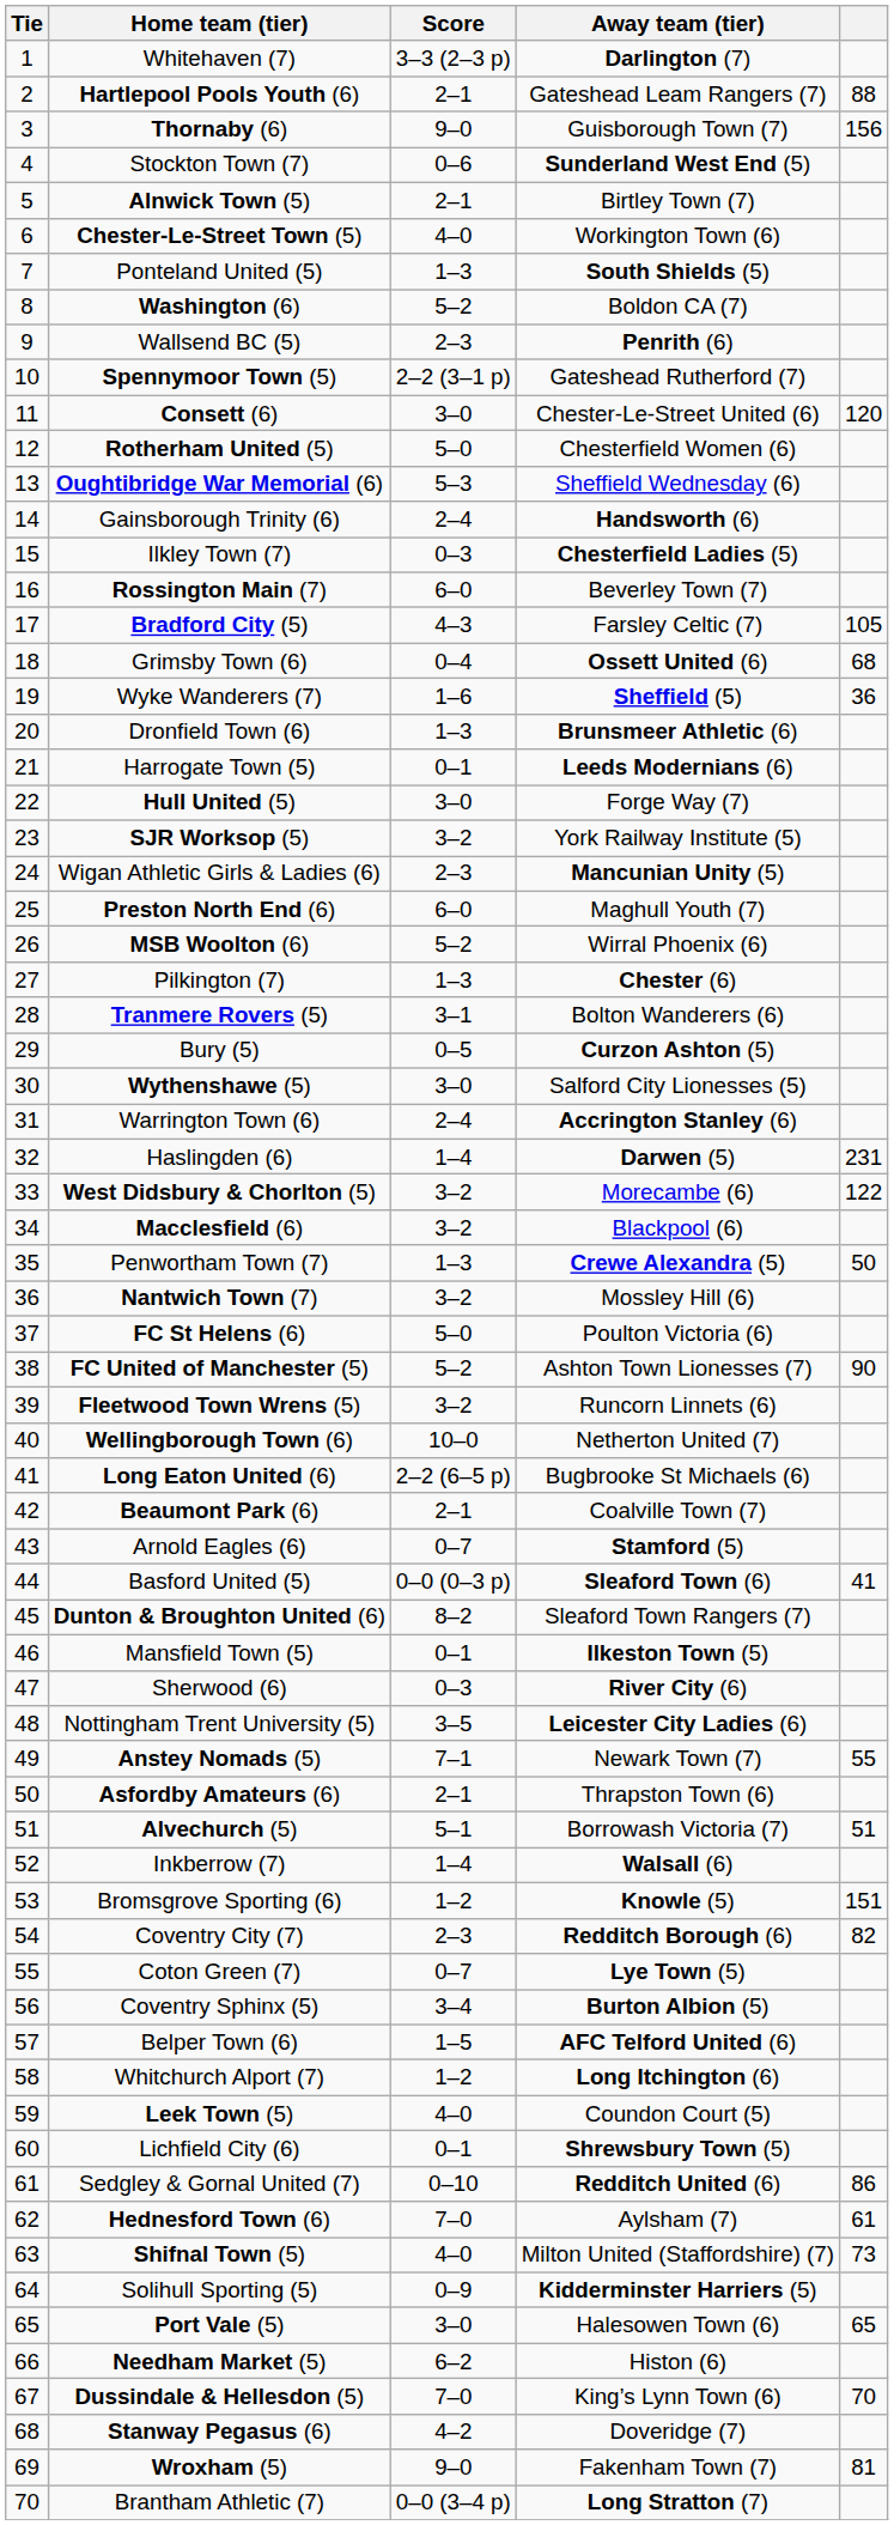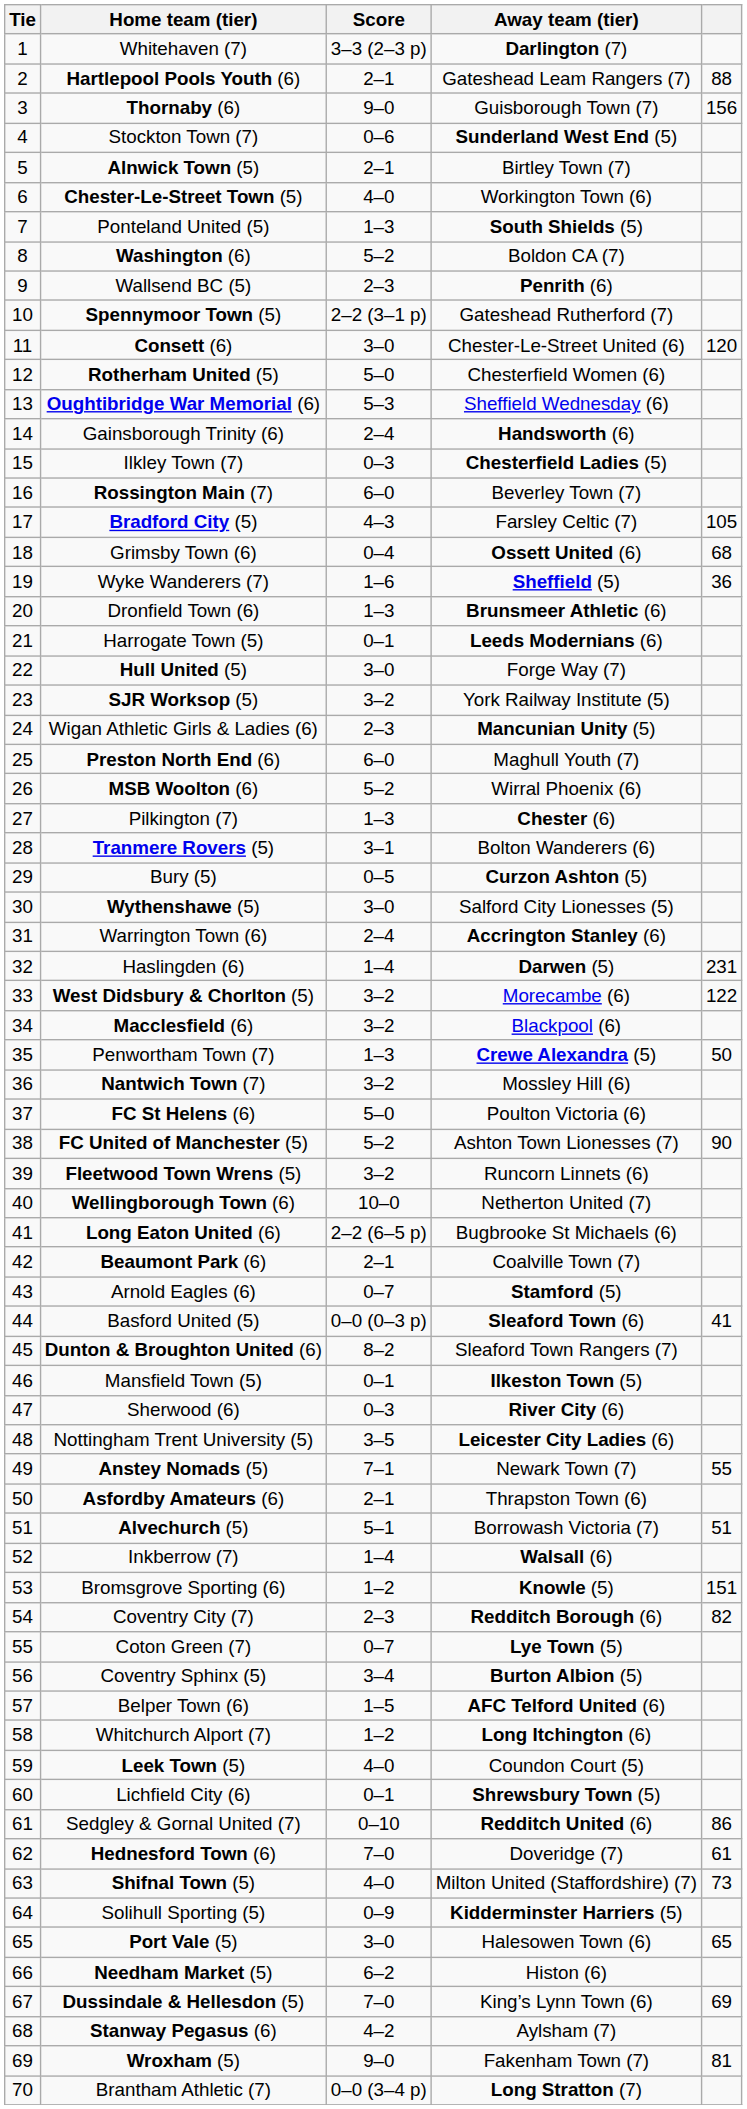 <table class="wikitable" style="text-align:center; font-size:85%">
 <tr>
 <th>Tie</th>
 <th>Home team (tier)</th>
 <th>Score</th>
 <th>Away team (tier)</th>
 <th></th>
 </tr>
 <tr>
 <td>1</td>
 <td>Whitehaven (7)</td>
 <td>3–3 (2–3 p)</td>
 <td><strong>Darlington</strong> (7)</td>
 <td></td>
 </tr>
 <tr>
 <td>2</td>
 <td><strong>Hartlepool Pools Youth</strong> (6)</td>
 <td>2–1</td>
 <td>Gateshead Leam Rangers (7)</td>
 <td>88</td>
 </tr>
 <tr>
 <td>3</td>
 <td><strong>Thornaby</strong> (6)</td>
 <td>9–0</td>
 <td>Guisborough Town (7)</td>
 <td>156</td>
 </tr>
 <tr>
 <td>4</td>
 <td>Stockton Town (7)</td>
 <td>0–6</td>
 <td><strong>Sunderland West End</strong> (5)</td>
 <td></td>
 </tr>
 <tr>
 <td>5</td>
 <td><strong>Alnwick Town</strong> (5)</td>
 <td>2–1</td>
 <td>Birtley Town (7)</td>
 <td></td>
 </tr>
 <tr>
 <td>6</td>
 <td><strong>Chester-Le-Street Town</strong> (5)</td>
 <td>4–0</td>
 <td>Workington Town (6)</td>
 <td></td>
 </tr>
 <tr>
 <td>7</td>
 <td>Ponteland United (5)</td>
 <td>1–3</td>
 <td><strong>South Shields</strong> (5)</td>
 <td></td>
 </tr>
 <tr>
 <td>8</td>
 <td><strong>Washington</strong> (6)</td>
 <td>5–2</td>
 <td>Boldon CA (7)</td>
 <td></td>
 </tr>
 <tr>
 <td>9</td>
 <td>Wallsend BC (5)</td>
 <td>2–3</td>
 <td><strong>Penrith</strong> (6)</td>
 <td></td>
 </tr>
 <tr>
 <td>10</td>
 <td><strong>Spennymoor Town</strong> (5)</td>
 <td>2–2 (3–1 p)</td>
 <td>Gateshead Rutherford (7)</td>
 <td></td>
 </tr>
 <tr>
 <td>11</td>
 <td><strong>Consett</strong> (6)</td>
 <td>3–0</td>
 <td>Chester-Le-Street United (6)</td>
 <td>120</td>
 </tr>
 <tr>
 <td>12</td>
 <td><strong>Rotherham United</strong> (5)</td>
 <td>5–0</td>
 <td>Chesterfield Women (6)</td>
 <td></td>
 </tr>
 <tr>
 <td>13</td>
 <td><strong><a href='#'>Oughtibridge War Memorial</a></strong> (6)</td>
 <td>5–3</td>
 <td><a href='#'>Sheffield Wednesday</a> (6)</td>
 <td></td>
 </tr>
 <tr>
 <td>14</td>
 <td>Gainsborough Trinity (6)</td>
 <td>2–4</td>
 <td><strong>Handsworth</strong> (6)</td>
 <td></td>
 </tr>
 <tr>
 <td>15</td>
 <td>Ilkley Town (7)</td>
 <td>0–3</td>
 <td><strong>Chesterfield Ladies</strong> (5)</td>
 <td></td>
 </tr>
 <tr>
 <td>16</td>
 <td><strong>Rossington Main</strong> (7)</td>
 <td>6–0</td>
 <td>Beverley Town (7)</td>
 <td></td>
 </tr>
 <tr>
 <td>17</td>
 <td><strong><a href='#'>Bradford City</a></strong> (5)</td>
 <td>4–3</td>
 <td>Farsley Celtic (7)</td>
 <td>105</td>
 </tr>
 <tr>
 <td>18</td>
 <td>Grimsby Town (6)</td>
 <td>0–4</td>
 <td><strong>Ossett United</strong> (6)</td>
 <td>68</td>
 </tr>
 <tr>
 <td>19</td>
 <td>Wyke Wanderers (7)</td>
 <td>1–6</td>
 <td><strong><a href='#'>Sheffield</a></strong> (5)</td>
 <td>36</td>
 </tr>
 <tr>
 <td>20</td>
 <td>Dronfield Town (6)</td>
 <td>1–3</td>
 <td><strong>Brunsmeer Athletic</strong> (6)</td>
 <td></td>
 </tr>
 <tr>
 <td>21</td>
 <td>Harrogate Town (5)</td>
 <td>0–1</td>
 <td><strong>Leeds Modernians</strong> (6)</td>
 <td></td>
 </tr>
 <tr>
 <td>22</td>
 <td><strong>Hull United</strong> (5)</td>
 <td>3–0</td>
 <td>Forge Way (7)</td>
 <td></td>
 </tr>
 <tr>
 <td>23</td>
 <td><strong>SJR Worksop</strong> (5)</td>
 <td>3–2</td>
 <td>York Railway Institute (5)</td>
 <td></td>
 </tr>
 <tr>
 <td>24</td>
 <td>Wigan Athletic Girls & Ladies (6)</td>
 <td>2–3</td>
 <td><strong>Mancunian Unity</strong> (5)</td>
 <td></td>
 </tr>
 <tr>
 <td>25</td>
 <td><strong>Preston North End</strong> (6)</td>
 <td>6–0</td>
 <td>Maghull Youth (7)</td>
 <td></td>
 </tr>
 <tr>
 <td>26</td>
 <td><strong>MSB Woolton</strong> (6)</td>
 <td>5–2</td>
 <td>Wirral Phoenix (6)</td>
 <td></td>
 </tr>
 <tr>
 <td>27</td>
 <td>Pilkington (7)</td>
 <td>1–3</td>
 <td><strong>Chester</strong> (6)</td>
 <td></td>
 </tr>
 <tr>
 <td>28</td>
 <td><strong><a href='#'>Tranmere Rovers</a></strong> (5)</td>
 <td>3–1</td>
 <td>Bolton Wanderers (6)</td>
 <td></td>
 </tr>
 <tr>
 <td>29</td>
 <td>Bury (5)</td>
 <td>0–5</td>
 <td><strong>Curzon Ashton</strong> (5)</td>
 <td></td>
 </tr>
 <tr>
 <td>30</td>
 <td><strong>Wythenshawe</strong> (5)</td>
 <td>3–0</td>
 <td>Salford City Lionesses (5)</td>
 <td></td>
 </tr>
 <tr>
 <td>31</td>
 <td>Warrington Town (6)</td>
 <td>2–4</td>
 <td><strong>Accrington Stanley</strong> (6)</td>
 <td></td>
 </tr>
 <tr>
 <td>32</td>
 <td>Haslingden (6)</td>
 <td>1–4</td>
 <td><strong>Darwen</strong> (5)</td>
 <td>231</td>
 </tr>
 <tr>
 <td>33</td>
 <td><strong>West Didsbury & Chorlton</strong> (5)</td>
 <td>3–2</td>
 <td><a href='#'>Morecambe</a> (6)</td>
 <td>122</td>
 </tr>
 <tr>
 <td>34</td>
 <td><strong>Macclesfield</strong> (6)</td>
 <td>3–2</td>
 <td><a href='#'>Blackpool</a> (6)</td>
 <td></td>
 </tr>
 <tr>
 <td>35</td>
 <td>Penwortham Town (7)</td>
 <td>1–3</td>
 <td><strong><a href='#'>Crewe Alexandra</a></strong> (5)</td>
 <td>50</td>
 </tr>
 <tr>
 <td>36</td>
 <td><strong>Nantwich Town</strong> (7)</td>
 <td>3–2</td>
 <td>Mossley Hill (6)</td>
 <td></td>
 </tr>
 <tr>
 <td>37</td>
 <td><strong>FC St Helens</strong> (6)</td>
 <td>5–0</td>
 <td>Poulton Victoria (6)</td>
 <td></td>
 </tr>
 <tr>
 <td>38</td>
 <td><strong>FC United of Manchester</strong> (5)</td>
 <td>5–2</td>
 <td>Ashton Town Lionesses (7)</td>
 <td>90</td>
 </tr>
 <tr>
 <td>39</td>
 <td><strong>Fleetwood Town Wrens</strong> (5)</td>
 <td>3–2</td>
 <td>Runcorn Linnets (6)</td>
 <td></td>
 </tr>
 <tr>
 <td>40</td>
 <td><strong>Wellingborough Town</strong> (6)</td>
 <td>10–0</td>
 <td>Netherton United (7)</td>
 <td></td>
 </tr>
 <tr>
 <td>41</td>
 <td><strong>Long Eaton United</strong> (6)</td>
 <td>2–2 (6–5 p)</td>
 <td>Bugbrooke St Michaels (6)</td>
 <td></td>
 </tr>
 <tr>
 <td>42</td>
 <td><strong>Beaumont Park</strong> (6)</td>
 <td>2–1</td>
 <td>Coalville Town (7)</td>
 <td></td>
 </tr>
 <tr>
 <td>43</td>
 <td>Arnold Eagles (6)</td>
 <td>0–7</td>
 <td><strong>Stamford</strong> (5)</td>
 <td></td>
 </tr>
 <tr>
 <td>44</td>
 <td>Basford United (5)</td>
 <td>0–0 (0–3 p)</td>
 <td><strong>Sleaford Town</strong> (6)</td>
 <td>41</td>
 </tr>
 <tr>
 <td>45</td>
 <td><strong>Dunton & Broughton United</strong> (6)</td>
 <td>8–2</td>
 <td>Sleaford Town Rangers (7)</td>
 <td></td>
 </tr>
 <tr>
 <td>46</td>
 <td>Mansfield Town (5)</td>
 <td>0–1</td>
 <td><strong>Ilkeston Town</strong> (5)</td>
 <td></td>
 </tr>
 <tr>
 <td>47</td>
 <td>Sherwood (6)</td>
 <td>0–3</td>
 <td><strong>River City</strong> (6)</td>
 <td></td>
 </tr>
 <tr>
 <td>48</td>
 <td>Nottingham Trent University (5)</td>
 <td>3–5</td>
 <td><strong>Leicester City Ladies</strong> (6)</td>
 <td></td>
 </tr>
 <tr>
 <td>49</td>
 <td><strong>Anstey Nomads</strong> (5)</td>
 <td>7–1</td>
 <td>Newark Town (7)</td>
 <td>55</td>
 </tr>
 <tr>
 <td>50</td>
 <td><strong>Asfordby Amateurs</strong> (6)</td>
 <td>2–1</td>
 <td>Thrapston Town (6)</td>
 <td></td>
 </tr>
 <tr>
 <td>51</td>
 <td><strong>Alvechurch</strong> (5)</td>
 <td>5–1</td>
 <td>Borrowash Victoria (7)</td>
 <td>51</td>
 </tr>
 <tr>
 <td>52</td>
 <td>Inkberrow (7)</td>
 <td>1–4</td>
 <td><strong>Walsall</strong> (6)</td>
 <td></td>
 </tr>
 <tr>
 <td>53</td>
 <td>Bromsgrove Sporting (6)</td>
 <td>1–2</td>
 <td><strong>Knowle</strong> (5)</td>
 <td>151</td>
 </tr>
 <tr>
 <td>54</td>
 <td>Coventry City (7)</td>
 <td>2–3</td>
 <td><strong>Redditch Borough</strong> (6)</td>
 <td>82</td>
 </tr>
 <tr>
 <td>55</td>
 <td>Coton Green (7)</td>
 <td>0–7</td>
 <td><strong>Lye Town</strong> (5)</td>
 <td></td>
 </tr>
 <tr>
 <td>56</td>
 <td>Coventry Sphinx (5)</td>
 <td>3–4</td>
 <td><strong>Burton Albion</strong> (5)</td>
 <td></td>
 </tr>
 <tr>
 <td>57</td>
 <td>Belper Town (6)</td>
 <td>1–5</td>
 <td><strong>AFC Telford United</strong> (6)</td>
 <td></td>
 </tr>
 <tr>
 <td>58</td>
 <td>Whitchurch Alport (7)</td>
 <td>1–2</td>
 <td><strong>Long Itchington</strong> (6)</td>
 <td></td>
 </tr>
 <tr>
 <td>59</td>
 <td><strong>Leek Town</strong> (5)</td>
 <td>4–0</td>
 <td>Coundon Court (5)</td>
 <td></td>
 </tr>
 <tr>
 <td>60</td>
 <td>Lichfield City (6)</td>
 <td>0–1</td>
 <td><strong>Shrewsbury Town</strong> (5)</td>
 <td></td>
 </tr>
 <tr>
 <td>61</td>
 <td>Sedgley & Gornal United (7)</td>
 <td>0–10</td>
 <td><strong>Redditch United</strong> (6)</td>
 <td>86</td>
 </tr>
 <tr>
 <td>62</td>
 <td><strong>Hednesford Town</strong> (6)</td>
 <td>7–0</td>
-<td>Aylsham (7)</td>
+<td>Doveridge (7)</td>
 <td>61</td>
 </tr>
 <tr>
 <td>63</td>
 <td><strong>Shifnal Town</strong> (5)</td>
 <td>4–0</td>
 <td>Milton United (Staffordshire) (7)</td>
 <td>73</td>
 </tr>
 <tr>
 <td>64</td>
 <td>Solihull Sporting (5)</td>
 <td>0–9</td>
 <td><strong>Kidderminster Harriers</strong> (5)</td>
 <td></td>
 </tr>
 <tr>
 <td>65</td>
 <td><strong>Port Vale</strong> (5)</td>
 <td>3–0</td>
 <td>Halesowen Town (6)</td>
 <td>65</td>
 </tr>
 <tr>
 <td>66</td>
 <td><strong>Needham Market</strong> (5)</td>
 <td>6–2</td>
 <td>Histon (6)</td>
 <td></td>
 </tr>
 <tr>
 <td>67</td>
 <td><strong>Dussindale & Hellesdon</strong> (5)</td>
 <td>7–0</td>
 <td>King’s Lynn Town (6)</td>
-<td>70</td>
+<td>69</td>
 </tr>
 <tr>
 <td>68</td>
 <td><strong>Stanway Pegasus</strong> (6)</td>
 <td>4–2</td>
-<td>Doveridge (7)</td>
+<td>Aylsham (7)</td>
 <td></td>
 </tr>
 <tr>
 <td>69</td>
 <td><strong>Wroxham</strong> (5)</td>
 <td>9–0</td>
 <td>Fakenham Town (7)</td>
 <td>81</td>
 </tr>
 <tr>
 <td>70</td>
 <td>Brantham Athletic (7)</td>
 <td>0–0 (3–4 p)</td>
 <td><strong>Long Stratton</strong> (7)</td>
 <td></td>
 </tr>
 <tr>
 </tr>
 </table>
